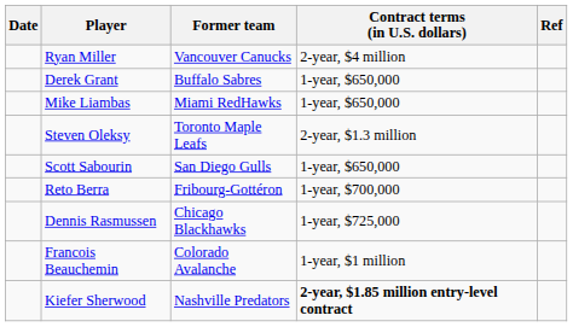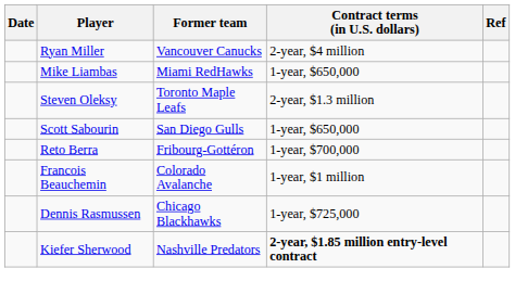 <table class="wikitable" width=98%>
 <tr style="background:#ddd; text-align:center;">
 <th>Date</th>
 <th>Player</th>
 <th>Former team</th>
 <th>Contract terms<br>(in U.S. dollars)</th>
 <th>Ref</th>
 </tr>
 <tr>
 <td></td>
 <td><a href='#'>Ryan Miller</a></td>
 <td><a href='#'>Vancouver Canucks</a></td>
 <td>2-year, $4 million</td>
-<td></td>
-</tr>
-<tr>
-<td></td>
-<td><a href='#'>Derek Grant</a></td>
-<td><a href='#'>Buffalo Sabres</a></td>
-<td>1-year, $650,000</td>
 <td></td>
 </tr>
 <tr>
 <td></td>
 <td><a href='#'>Mike Liambas</a></td>
 <td><a href='#'>Miami RedHawks</a></td>
 <td>1-year, $650,000</td>
 <td></td>
 </tr>
 <tr>
 <td></td>
 <td><a href='#'>Steven Oleksy</a></td>
 <td><a href='#'>Toronto Maple Leafs</a></td>
 <td>2-year, $1.3 million</td>
 <td></td>
 </tr>
 <tr>
 <td></td>
 <td><a href='#'>Scott Sabourin</a></td>
 <td><a href='#'>San Diego Gulls</a></td>
 <td>1-year, $650,000</td>
 <td></td>
 </tr>
 <tr>
 <td></td>
 <td><a href='#'>Reto Berra</a></td>
 <td><a href='#'>Fribourg-Gottéron</a></td>
 <td>1-year, $700,000</td>
 <td></td>
 </tr>
 <tr>
 <td></td>
-<td><a href='#'>Dennis Rasmussen</a></td>
-<td><a href='#'>Chicago Blackhawks</a></td>
-<td>1-year, $725,000</td>
+<td><a href='#'>Francois Beauchemin</a></td>
+<td><a href='#'>Colorado Avalanche</a></td>
+<td>1-year, $1 million</td>
 <td></td>
 </tr>
 <tr>
 <td></td>
-<td><a href='#'>Francois Beauchemin</a></td>
-<td><a href='#'>Colorado Avalanche</a></td>
-<td>1-year, $1 million</td>
+<td><a href='#'>Dennis Rasmussen</a></td>
+<td><a href='#'>Chicago Blackhawks</a></td>
+<td>1-year, $725,000</td>
 <td></td>
 </tr>
 <tr>
 <td></td>
 <td><a href='#'>Kiefer Sherwood</a></td>
 <td><a href='#'>Nashville Predators</a></td>
 <td><strong>2-year, $1.85 million entry-level contract</strong></td>
 <td></td>
 </tr>
 </table>
